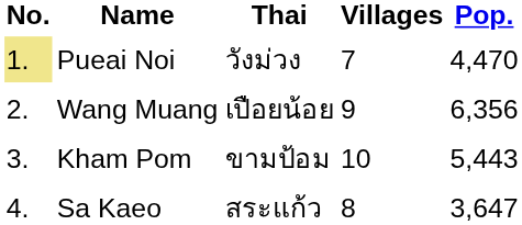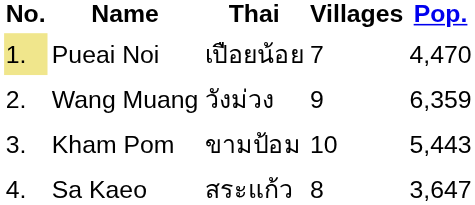 <table>
 <tr>
 <th>No.</th>
 <th>Name</th>
 <th>Thai</th>
 <th>Villages</th>
 <th><a href='#'>Pop.</a></th>
 </tr>
 <tr>
 <td style="background: khaki;">1.</td>
 <td>Pueai Noi</td>
-<td>วังม่วง</td>
+<td>เปือยน้อย</td>
 <td>7</td>
 <td>4,470</td>
 </tr>
 <tr>
 <td>2.</td>
 <td>Wang Muang</td>
-<td>เปือยน้อย</td>
+<td>วังม่วง</td>
 <td>9</td>
-<td>6,356</td>
+<td>6,359</td>
 </tr>
 <tr>
 <td>3.</td>
 <td>Kham Pom</td>
 <td>ขามป้อม</td>
 <td>10</td>
 <td>5,443</td>
 </tr>
 <tr>
 <td>4.</td>
 <td>Sa Kaeo</td>
 <td>สระแก้ว</td>
 <td>8</td>
 <td>3,647</td>
 </tr>
 </table>
